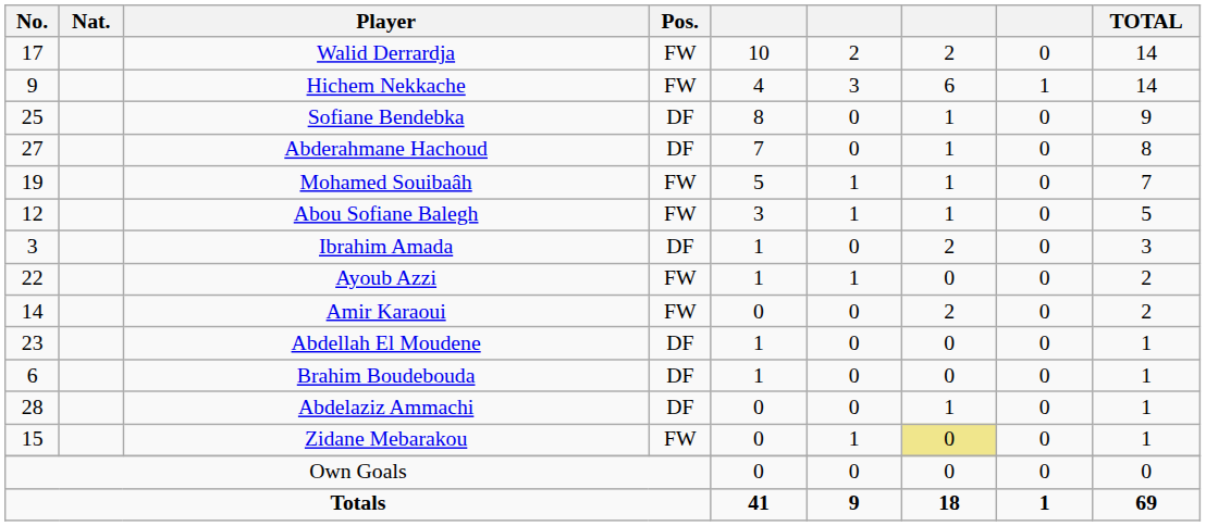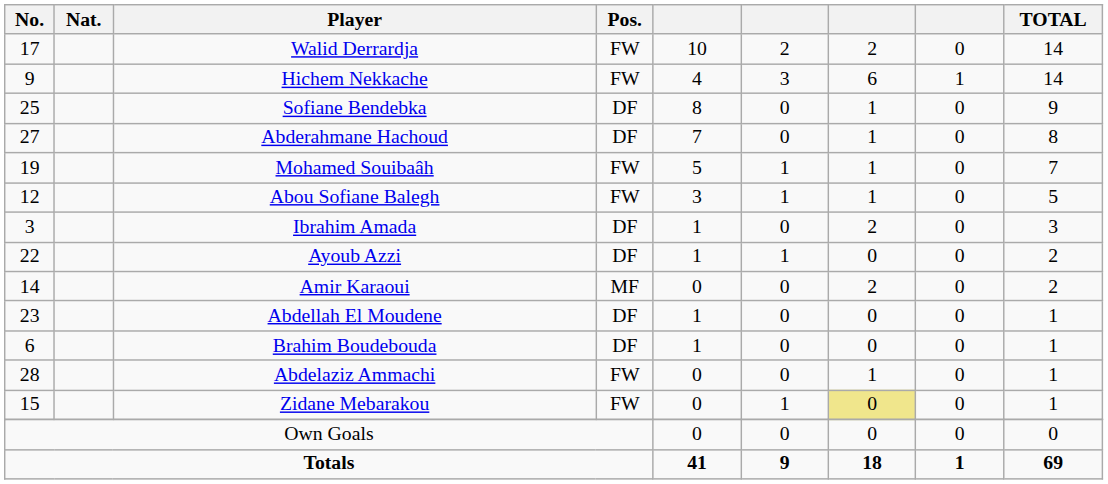 <table class="wikitable sortable alternance"  style="font-size:85%; text-align:center; line-height:14px; width:60%;">
 <tr>
 <th width=10>No.</th>
 <th width=10>Nat.</th>
 <th width=250>Player</th>
 <th width=10>Pos.</th>
 <th width=40></th>
 <th width=40></th>
 <th width=40></th>
 <th width=40></th>
 <th width=10>TOTAL</th>
 </tr>
 <tr>
 <td>17</td>
 <td></td>
 <td><a href='#'>Walid Derrardja</a></td>
 <td>FW</td>
 <td>10</td>
 <td>2</td>
 <td>2</td>
 <td>0</td>
 <td>14</td>
 </tr>
 <tr>
 <td>9</td>
 <td></td>
 <td><a href='#'>Hichem Nekkache</a></td>
 <td>FW</td>
 <td>4</td>
 <td>3</td>
 <td>6</td>
 <td>1</td>
 <td>14</td>
 </tr>
 <tr>
 <td>25</td>
 <td></td>
 <td><a href='#'>Sofiane Bendebka</a></td>
 <td>DF</td>
 <td>8</td>
 <td>0</td>
 <td>1</td>
 <td>0</td>
 <td>9</td>
 </tr>
 <tr>
 <td>27</td>
 <td></td>
 <td><a href='#'>Abderahmane Hachoud</a></td>
 <td>DF</td>
 <td>7</td>
 <td>0</td>
 <td>1</td>
 <td>0</td>
 <td>8</td>
 </tr>
 <tr>
 <td>19</td>
 <td></td>
 <td><a href='#'>Mohamed Souibaâh</a></td>
 <td>FW</td>
 <td>5</td>
 <td>1</td>
 <td>1</td>
 <td>0</td>
 <td>7</td>
 </tr>
 <tr>
 <td>12</td>
 <td></td>
 <td><a href='#'>Abou Sofiane Balegh</a></td>
 <td>FW</td>
 <td>3</td>
 <td>1</td>
 <td>1</td>
 <td>0</td>
 <td>5</td>
 </tr>
 <tr>
 <td>3</td>
 <td></td>
 <td><a href='#'>Ibrahim Amada</a></td>
 <td>DF</td>
 <td>1</td>
 <td>0</td>
 <td>2</td>
 <td>0</td>
 <td>3</td>
 </tr>
 <tr>
 <td>22</td>
 <td></td>
 <td><a href='#'>Ayoub Azzi</a></td>
-<td>FW</td>
+<td>DF</td>
 <td>1</td>
 <td>1</td>
 <td>0</td>
 <td>0</td>
 <td>2</td>
 </tr>
 <tr>
 <td>14</td>
 <td></td>
 <td><a href='#'>Amir Karaoui</a></td>
-<td>FW</td>
+<td>MF</td>
 <td>0</td>
 <td>0</td>
 <td>2</td>
 <td>0</td>
 <td>2</td>
 </tr>
 <tr>
 <td>23</td>
 <td></td>
 <td><a href='#'>Abdellah El Moudene</a></td>
 <td>DF</td>
 <td>1</td>
 <td>0</td>
 <td>0</td>
 <td>0</td>
 <td>1</td>
 </tr>
 <tr>
 <td>6</td>
 <td></td>
 <td><a href='#'>Brahim Boudebouda</a></td>
 <td>DF</td>
 <td>1</td>
 <td>0</td>
 <td>0</td>
 <td>0</td>
 <td>1</td>
 </tr>
 <tr>
 <td>28</td>
 <td></td>
 <td><a href='#'>Abdelaziz Ammachi</a></td>
-<td>DF</td>
+<td>FW</td>
 <td>0</td>
 <td>0</td>
 <td>1</td>
 <td>0</td>
 <td>1</td>
 </tr>
 <tr>
 <td>15</td>
 <td></td>
 <td><a href='#'>Zidane Mebarakou</a></td>
 <td>FW</td>
 <td>0</td>
 <td>1</td>
 <td style="background: khaki;">0</td>
 <td>0</td>
 <td>1</td>
 </tr>
 <tr>
 </tr>
 <tr class="sortbottom">
 <td colspan="4">Own Goals</td>
 <td>0</td>
 <td>0</td>
 <td>0</td>
 <td>0</td>
 <td>0</td>
 </tr>
 <tr class="sortbottom">
 <td colspan="4"><strong>Totals</strong></td>
 <td><strong>41</strong></td>
 <td><strong>9</strong></td>
 <td><strong>18</strong></td>
 <td><strong>1</strong></td>
 <td><strong>69</strong></td>
 </tr>
 </table>
